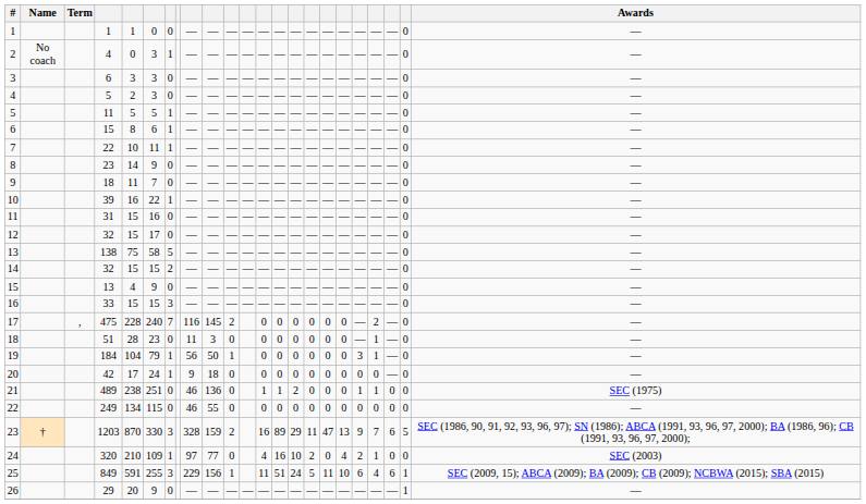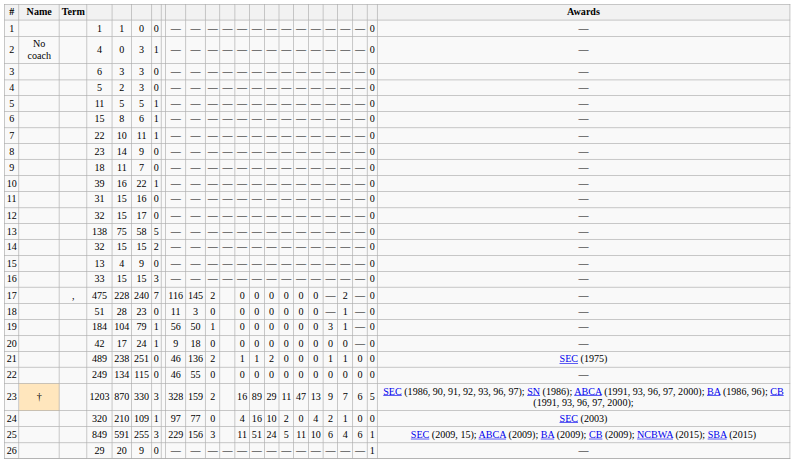 <table class="wikitable sortable" style="text-align:center;">
 <tr>
 <th scope="col">#</th>
 <th scope="col">Name</th>
 <th scope="col">Term</th>
 <th scope="col"></th>
 <th scope="col"></th>
 <th scope="col"></th>
 <th scope="col"></th>
 <th scope="col"></th>
 <th scope="col"></th>
 <th scope="col"></th>
 <th scope="col"></th>
 <th scope="col"></th>
 <th scope="col"></th>
 <th scope="col"></th>
 <th scope="col"></th>
 <th scope="col"></th>
 <th scope="col"></th>
 <th scope="col"></th>
 <th scope="col"></th>
 <th scope="col"></th>
 <th scope="col"></th>
 <th scope="col"></th>
 <th scope="col" class="unsortable">Awards</th>
 </tr>
 <tr>
 <td scope="row">1</td>
 <td></td>
 <td></td>
 <td>1</td>
 <td>1</td>
 <td>0</td>
 <td>0</td>
 <td></td>
 <td>—</td>
 <td>—</td>
 <td>—</td>
 <td>—</td>
 <td>—</td>
 <td>—</td>
 <td>—</td>
 <td>—</td>
 <td>—</td>
 <td>—</td>
 <td>—</td>
 <td>—</td>
 <td>—</td>
 <td>0</td>
 <td>—</td>
 </tr>
 <tr>
 <td scope="row">2</td>
 <td>No coach</td>
 <td></td>
 <td>4</td>
 <td>0</td>
 <td>3</td>
 <td>1</td>
 <td></td>
 <td>—</td>
 <td>—</td>
 <td>—</td>
 <td>—</td>
 <td>—</td>
 <td>—</td>
 <td>—</td>
 <td>—</td>
 <td>—</td>
 <td>—</td>
 <td>—</td>
 <td>—</td>
 <td>—</td>
 <td>0</td>
 <td>—</td>
 </tr>
 <tr>
 <td scope="row">3</td>
 <td></td>
 <td></td>
 <td>6</td>
 <td>3</td>
 <td>3</td>
 <td>0</td>
 <td></td>
 <td>—</td>
 <td>—</td>
 <td>—</td>
 <td>—</td>
 <td>—</td>
 <td>—</td>
 <td>—</td>
 <td>—</td>
 <td>—</td>
 <td>—</td>
 <td>—</td>
 <td>—</td>
 <td>—</td>
 <td>0</td>
 <td>—</td>
 </tr>
 <tr>
 <td scope="row">4</td>
 <td></td>
 <td></td>
 <td>5</td>
 <td>2</td>
 <td>3</td>
 <td>0</td>
 <td></td>
 <td>—</td>
 <td>—</td>
 <td>—</td>
 <td>—</td>
 <td>—</td>
 <td>—</td>
 <td>—</td>
 <td>—</td>
 <td>—</td>
 <td>—</td>
 <td>—</td>
 <td>—</td>
 <td>—</td>
 <td>0</td>
 <td>—</td>
 </tr>
 <tr>
 <td scope="row">5</td>
 <td></td>
 <td></td>
 <td>11</td>
 <td>5</td>
 <td>5</td>
 <td>1</td>
 <td></td>
 <td>—</td>
 <td>—</td>
 <td>—</td>
 <td>—</td>
 <td>—</td>
 <td>—</td>
 <td>—</td>
 <td>—</td>
 <td>—</td>
 <td>—</td>
 <td>—</td>
 <td>—</td>
 <td>—</td>
 <td>0</td>
 <td>—</td>
 </tr>
 <tr>
 <td scope="row">6</td>
 <td></td>
 <td></td>
 <td>15</td>
 <td>8</td>
 <td>6</td>
 <td>1</td>
 <td></td>
 <td>—</td>
 <td>—</td>
 <td>—</td>
 <td>—</td>
 <td>—</td>
 <td>—</td>
 <td>—</td>
 <td>—</td>
 <td>—</td>
 <td>—</td>
 <td>—</td>
 <td>—</td>
 <td>—</td>
 <td>0</td>
 <td>—</td>
 </tr>
 <tr>
 <td scope="row">7</td>
 <td></td>
 <td></td>
 <td>22</td>
 <td>10</td>
 <td>11</td>
 <td>1</td>
 <td></td>
 <td>—</td>
 <td>—</td>
 <td>—</td>
 <td>—</td>
 <td>—</td>
 <td>—</td>
 <td>—</td>
 <td>—</td>
 <td>—</td>
 <td>—</td>
 <td>—</td>
 <td>—</td>
 <td>—</td>
 <td>0</td>
 <td>—</td>
 </tr>
 <tr>
 <td scope="row">8</td>
 <td></td>
 <td></td>
 <td>23</td>
 <td>14</td>
 <td>9</td>
 <td>0</td>
 <td></td>
 <td>—</td>
 <td>—</td>
 <td>—</td>
 <td>—</td>
 <td>—</td>
 <td>—</td>
 <td>—</td>
 <td>—</td>
 <td>—</td>
 <td>—</td>
 <td>—</td>
 <td>—</td>
 <td>—</td>
 <td>0</td>
 <td>—</td>
 </tr>
 <tr>
 <td scope="row">9</td>
 <td></td>
 <td></td>
 <td>18</td>
 <td>11</td>
 <td>7</td>
 <td>0</td>
 <td></td>
 <td>—</td>
 <td>—</td>
 <td>—</td>
 <td>—</td>
 <td>—</td>
 <td>—</td>
 <td>—</td>
 <td>—</td>
 <td>—</td>
 <td>—</td>
 <td>—</td>
 <td>—</td>
 <td>—</td>
 <td>0</td>
 <td>—</td>
 </tr>
 <tr>
 <td scope="row">10</td>
 <td></td>
 <td></td>
 <td>39</td>
 <td>16</td>
 <td>22</td>
 <td>1</td>
 <td></td>
 <td>—</td>
 <td>—</td>
 <td>—</td>
 <td>—</td>
 <td>—</td>
 <td>—</td>
 <td>—</td>
 <td>—</td>
 <td>—</td>
 <td>—</td>
 <td>—</td>
 <td>—</td>
 <td>—</td>
 <td>0</td>
 <td>—</td>
 </tr>
 <tr>
 <td scope="row">11</td>
 <td></td>
 <td></td>
 <td>31</td>
 <td>15</td>
 <td>16</td>
 <td>0</td>
 <td></td>
 <td>—</td>
 <td>—</td>
 <td>—</td>
 <td>—</td>
 <td>—</td>
 <td>—</td>
 <td>—</td>
 <td>—</td>
 <td>—</td>
 <td>—</td>
 <td>—</td>
 <td>—</td>
 <td>—</td>
 <td>0</td>
 <td>—</td>
 </tr>
 <tr>
 <td scope="row">12</td>
 <td></td>
 <td></td>
 <td>32</td>
 <td>15</td>
 <td>17</td>
 <td>0</td>
 <td></td>
 <td>—</td>
 <td>—</td>
 <td>—</td>
 <td>—</td>
 <td>—</td>
 <td>—</td>
 <td>—</td>
 <td>—</td>
 <td>—</td>
 <td>—</td>
 <td>—</td>
 <td>—</td>
 <td>—</td>
 <td>0</td>
 <td>—</td>
 </tr>
 <tr>
 <td scope="row">13</td>
 <td></td>
 <td></td>
 <td>138</td>
 <td>75</td>
 <td>58</td>
 <td>5</td>
 <td></td>
 <td>—</td>
 <td>—</td>
 <td>—</td>
 <td>—</td>
 <td>—</td>
 <td>—</td>
 <td>—</td>
 <td>—</td>
 <td>—</td>
 <td>—</td>
 <td>—</td>
 <td>—</td>
 <td>—</td>
 <td>0</td>
 <td>—</td>
 </tr>
 <tr>
 <td scope="row">14</td>
 <td></td>
 <td></td>
 <td>32</td>
 <td>15</td>
 <td>15</td>
 <td>2</td>
 <td></td>
 <td>—</td>
 <td>—</td>
 <td>—</td>
 <td>—</td>
 <td>—</td>
 <td>—</td>
 <td>—</td>
 <td>—</td>
 <td>—</td>
 <td>—</td>
 <td>—</td>
 <td>—</td>
 <td>—</td>
 <td>0</td>
 <td>—</td>
 </tr>
 <tr>
 <td scope="row">15</td>
 <td></td>
 <td></td>
 <td>13</td>
 <td>4</td>
 <td>9</td>
 <td>0</td>
 <td></td>
 <td>—</td>
 <td>—</td>
 <td>—</td>
 <td>—</td>
 <td>—</td>
 <td>—</td>
 <td>—</td>
 <td>—</td>
 <td>—</td>
 <td>—</td>
 <td>—</td>
 <td>—</td>
 <td>—</td>
 <td>0</td>
 <td>—</td>
 </tr>
 <tr>
 <td scope="row">16</td>
 <td></td>
 <td></td>
 <td>33</td>
 <td>15</td>
 <td>15</td>
 <td>3</td>
 <td></td>
 <td>—</td>
 <td>—</td>
 <td>—</td>
 <td>—</td>
 <td>—</td>
 <td>—</td>
 <td>—</td>
 <td>—</td>
 <td>—</td>
 <td>—</td>
 <td>—</td>
 <td>—</td>
 <td>—</td>
 <td>0</td>
 <td>—</td>
 </tr>
 <tr>
 <td scope="row">17</td>
 <td></td>
 <td>, </td>
 <td>475</td>
 <td>228</td>
 <td>240</td>
 <td>7</td>
 <td></td>
 <td>116</td>
 <td>145</td>
 <td>2</td>
 <td></td>
 <td>0</td>
 <td>0</td>
 <td>0</td>
 <td>0</td>
 <td>0</td>
 <td>0</td>
 <td>—</td>
 <td>2</td>
 <td>—</td>
 <td>0</td>
 <td>—</td>
 </tr>
 <tr>
 <td scope="row">18</td>
 <td></td>
 <td></td>
 <td>51</td>
 <td>28</td>
 <td>23</td>
 <td>0</td>
 <td></td>
 <td>11</td>
 <td>3</td>
 <td>0</td>
 <td></td>
 <td>0</td>
 <td>0</td>
 <td>0</td>
 <td>0</td>
 <td>0</td>
 <td>0</td>
 <td>—</td>
 <td>1</td>
 <td>—</td>
 <td>0</td>
 <td>—</td>
 </tr>
 <tr>
 <td scope="row">19</td>
 <td></td>
 <td></td>
 <td>184</td>
 <td>104</td>
 <td>79</td>
 <td>1</td>
 <td></td>
 <td>56</td>
 <td>50</td>
 <td>1</td>
 <td></td>
 <td>0</td>
 <td>0</td>
 <td>0</td>
 <td>0</td>
 <td>0</td>
 <td>0</td>
 <td>3</td>
 <td>1</td>
 <td>—</td>
 <td>0</td>
 <td>—</td>
 </tr>
 <tr>
 <td scope="row">20</td>
 <td></td>
 <td></td>
 <td>42</td>
 <td>17</td>
 <td>24</td>
 <td>1</td>
 <td></td>
 <td>9</td>
 <td>18</td>
 <td>0</td>
 <td></td>
 <td>0</td>
 <td>0</td>
 <td>0</td>
 <td>0</td>
 <td>0</td>
 <td>0</td>
 <td>0</td>
 <td>0</td>
 <td>—</td>
 <td>0</td>
 <td>—</td>
 </tr>
 <tr>
 <td scope="row">21</td>
 <td></td>
 <td></td>
 <td>489</td>
 <td>238</td>
 <td>251</td>
 <td>0</td>
 <td></td>
 <td>46</td>
 <td>136</td>
-<td>0</td>
+<td>2</td>
 <td></td>
 <td>1</td>
 <td>1</td>
 <td>2</td>
 <td>0</td>
 <td>0</td>
 <td>0</td>
 <td>1</td>
 <td>1</td>
 <td>0</td>
 <td>0</td>
 <td><a href='#'>SEC</a> (1975)</td>
 </tr>
 <tr>
 <td scope="row">22</td>
 <td></td>
 <td></td>
 <td>249</td>
 <td>134</td>
 <td>115</td>
 <td>0</td>
 <td></td>
 <td>46</td>
 <td>55</td>
 <td>0</td>
 <td></td>
 <td>0</td>
 <td>0</td>
 <td>0</td>
 <td>0</td>
 <td>0</td>
 <td>0</td>
 <td>0</td>
 <td>0</td>
 <td>0</td>
 <td>0</td>
 <td>—</td>
 </tr>
 <tr>
 <td scope="row">23</td>
 <td bgcolor=#FFE6BD> †</td>
 <td></td>
 <td>1203</td>
 <td>870</td>
 <td>330</td>
 <td>3</td>
 <td></td>
 <td>328</td>
 <td>159</td>
 <td>2</td>
 <td></td>
 <td>16</td>
 <td>89</td>
 <td>29</td>
 <td>11</td>
 <td>47</td>
 <td>13</td>
 <td>9</td>
 <td>7</td>
 <td>6</td>
 <td>5</td>
 <td><a href='#'>SEC</a> (1986, 90, 91, 92, 93, 96, 97); <a href='#'>SN</a> (1986); <a href='#'>ABCA</a> (1991, 93, 96, 97, 2000); <a href='#'>BA</a> (1986, 96); <a href='#'>CB</a> (1991, 93, 96, 97, 2000);</td>
 </tr>
 <tr>
 <td scope="row">24</td>
 <td></td>
 <td></td>
 <td>320</td>
 <td>210</td>
 <td>109</td>
 <td>1</td>
 <td></td>
 <td>97</td>
 <td>77</td>
 <td>0</td>
 <td></td>
 <td>4</td>
 <td>16</td>
 <td>10</td>
 <td>2</td>
 <td>0</td>
 <td>4</td>
 <td>2</td>
 <td>1</td>
 <td>0</td>
 <td>0</td>
 <td><a href='#'>SEC</a> (2003)</td>
 </tr>
 <tr>
 <td scope="row">25</td>
 <td></td>
 <td></td>
 <td>849</td>
 <td>591</td>
 <td>255</td>
 <td>3</td>
 <td></td>
 <td>229</td>
 <td>156</td>
-<td>1</td>
+<td>3</td>
 <td></td>
 <td>11</td>
 <td>51</td>
 <td>24</td>
 <td>5</td>
 <td>11</td>
 <td>10</td>
 <td>6</td>
 <td>4</td>
 <td>6</td>
 <td>1</td>
 <td><a href='#'>SEC</a> (2009, 15); <a href='#'>ABCA</a> (2009); <a href='#'>BA</a> (2009); <a href='#'>CB</a> (2009); <a href='#'>NCBWA</a> (2015); <a href='#'>SBA</a> (2015)</td>
 </tr>
 <tr>
 <td>26</td>
 <td></td>
 <td></td>
 <td>29</td>
 <td>20</td>
 <td>9</td>
 <td>0</td>
 <td></td>
 <td>—</td>
 <td>—</td>
 <td>—</td>
 <td>—</td>
 <td>—</td>
 <td>—</td>
 <td>—</td>
 <td>—</td>
 <td>—</td>
 <td>—</td>
 <td>—</td>
 <td>—</td>
 <td>—</td>
 <td>1</td>
 <td>—</td>
 </tr>
 <tr>
 </tr>
 </table>
